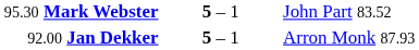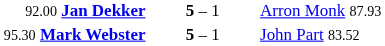 <table style="text-align:center">
 <tr>
 <th width=223></th>
 <th width=100></th>
 <th width=223></th>
 </tr>
 <tr>
+<td align=right><small><span>92.00</span></small> <strong><a href='#'>Jan Dekker</a></strong> </td>
+<td><strong>5</strong> – 1</td>
+<td align=left> <a href='#'>Arron Monk</a> <small><span>87.93</span></small></td>
+</tr>
+<tr>
 <td align=right><small><span>95.30</span></small> <strong><a href='#'>Mark Webster</a></strong> </td>
 <td><strong>5</strong> – 1</td>
 <td align=left> <a href='#'>John Part</a> <small><span>83.52</span></small></td>
 </tr>
-<tr>
-<td align=right><small><span>92.00</span></small> <strong><a href='#'>Jan Dekker</a></strong> </td>
-<td><strong>5</strong> – 1</td>
-<td align=left> <a href='#'>Arron Monk</a> <small><span>87.93</span></small></td>
-</tr>
 </table>
